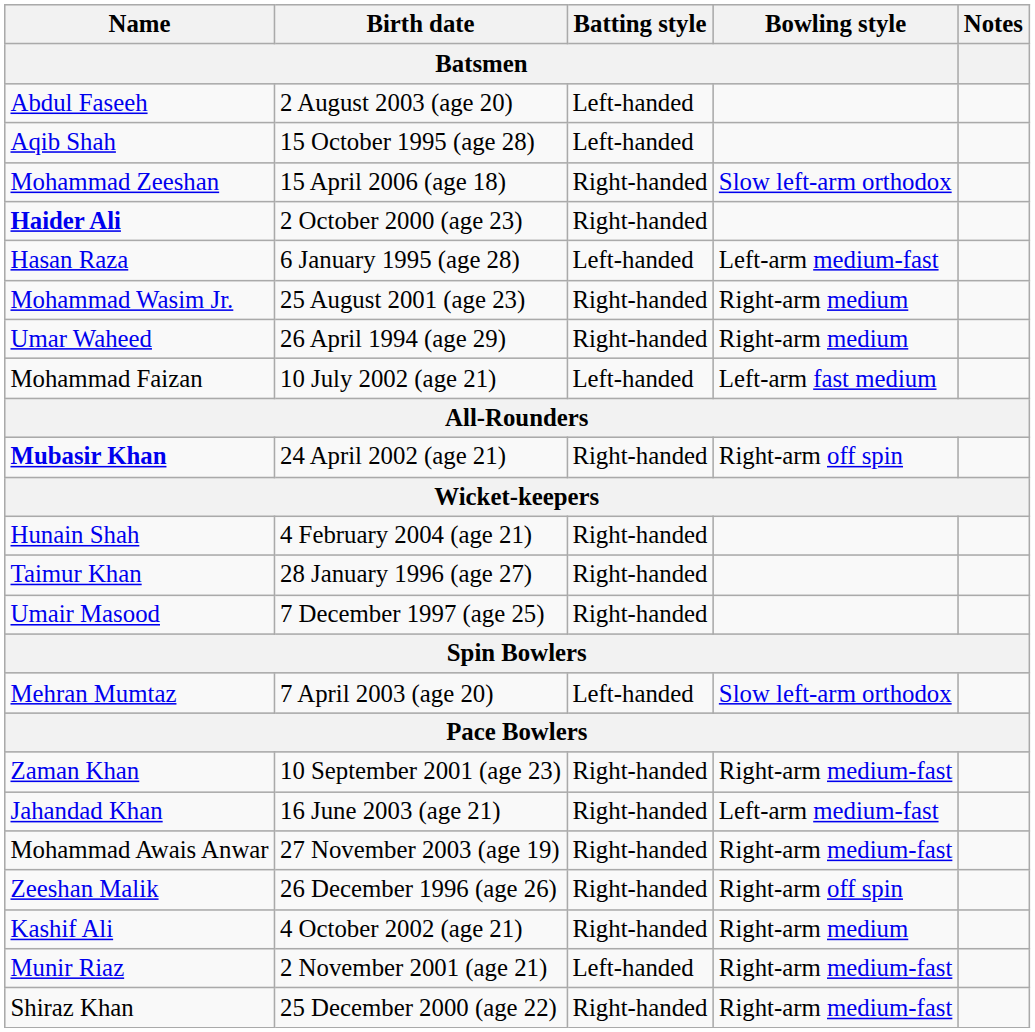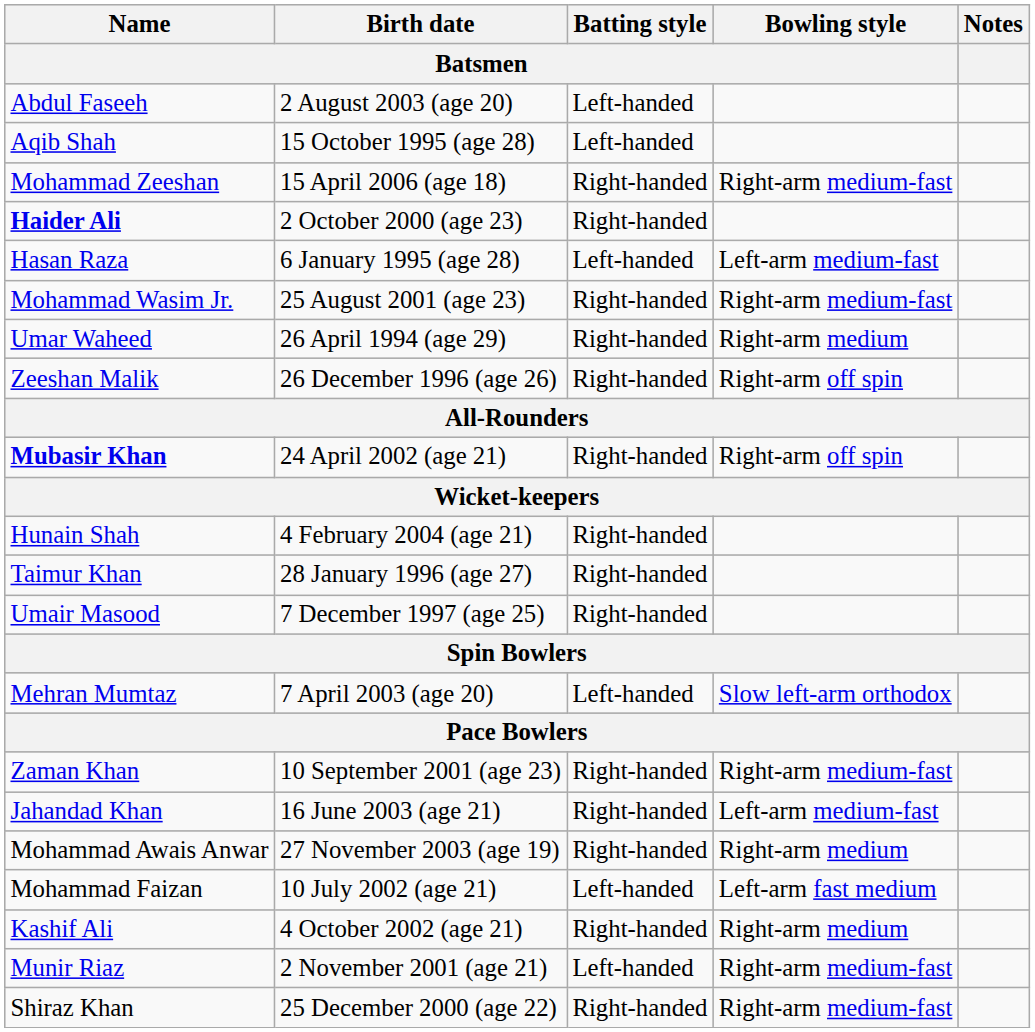 <table class="wikitable">
 <tr>
 <th>Name</th>
 <th>Birth date</th>
 <th>Batting style</th>
 <th>Bowling style</th>
 <th>Notes</th>
 </tr>
 <tr>
 <th colspan="4">Batsmen</th>
 <th></th>
 </tr>
 <tr>
 <td><a href='#'>Abdul Faseeh</a></td>
 <td>2 August 2003 (age 20)</td>
 <td>Left-handed</td>
 <td></td>
 <td></td>
 </tr>
 <tr>
 <td><a href='#'>Aqib Shah</a></td>
 <td>15 October 1995 (age 28)</td>
 <td>Left-handed</td>
 <td></td>
 <td></td>
 </tr>
 <tr>
 <td><a href='#'>Mohammad Zeeshan</a></td>
 <td>15 April 2006 (age 18)</td>
 <td>Right-handed</td>
-<td><a href='#'>Slow left-arm orthodox</a></td>
+<td>Right-arm <a href='#'>medium-fast</a></td>
 <td></td>
 </tr>
 <tr>
 <td><a href='#'><strong>Haider Ali</strong></a></td>
 <td>2 October 2000 (age 23)</td>
 <td>Right-handed</td>
 <td></td>
 <td></td>
 </tr>
 <tr>
 <td><a href='#'>Hasan Raza</a></td>
 <td>6 January 1995 (age 28)</td>
 <td>Left-handed</td>
 <td>Left-arm <a href='#'>medium-fast</a></td>
 <td></td>
 </tr>
 <tr>
 <td><a href='#'>Mohammad Wasim Jr.</a></td>
 <td>25 August 2001 (age 23)</td>
 <td>Right-handed</td>
-<td>Right-arm <a href='#'>medium</a></td>
+<td>Right-arm <a href='#'>medium-fast</a></td>
 <td></td>
 </tr>
 <tr>
 <td><a href='#'>Umar Waheed</a></td>
 <td>26 April 1994 (age 29)</td>
 <td>Right-handed</td>
 <td>Right-arm <a href='#'>medium</a></td>
 <td></td>
 </tr>
 <tr>
-<td>Mohammad Faizan</td>
-<td>10 July 2002 (age 21)</td>
-<td>Left-handed</td>
-<td>Left-arm <a href='#'>fast medium</a></td>
+<td><a href='#'>Zeeshan Malik</a></td>
+<td>26 December 1996 (age 26)</td>
+<td>Right-handed</td>
+<td>Right-arm <a href='#'>off spin</a></td>
 <td></td>
 </tr>
 <tr>
 <th colspan="5">All-Rounders</th>
 </tr>
 <tr>
 <td><strong><a href='#'>Mubasir Khan</a></strong></td>
 <td>24 April 2002 (age 21)</td>
 <td>Right-handed</td>
 <td>Right-arm <a href='#'>off spin</a></td>
 <td></td>
 </tr>
 <tr>
 <th colspan="5">Wicket-keepers</th>
 </tr>
 <tr>
 <td><a href='#'>Hunain Shah</a></td>
 <td>4 February 2004 (age 21)</td>
 <td>Right-handed</td>
 <td></td>
 <td></td>
 </tr>
 <tr>
 <td><a href='#'>Taimur Khan</a></td>
 <td>28 January 1996 (age 27)</td>
 <td>Right-handed</td>
 <td></td>
 <td></td>
 </tr>
 <tr>
 <td><a href='#'>Umair Masood</a></td>
 <td>7 December 1997 (age 25)</td>
 <td>Right-handed</td>
 <td></td>
 <td></td>
 </tr>
 <tr>
 <th colspan="5">Spin Bowlers</th>
 </tr>
 <tr>
 <td><a href='#'>Mehran Mumtaz</a></td>
 <td>7 April 2003 (age 20)</td>
 <td>Left-handed</td>
 <td><a href='#'>Slow left-arm orthodox</a></td>
 <td></td>
 </tr>
 <tr>
 <th colspan="5">Pace Bowlers</th>
 </tr>
 <tr>
 <td><a href='#'>Zaman Khan</a></td>
 <td>10 September 2001 (age 23)</td>
 <td>Right-handed</td>
 <td>Right-arm <a href='#'>medium-fast</a></td>
 <td></td>
 </tr>
 <tr>
 <td><a href='#'>Jahandad Khan</a></td>
 <td>16 June 2003 (age 21)</td>
 <td>Right-handed</td>
 <td>Left-arm <a href='#'>medium-fast</a></td>
 <td></td>
 </tr>
 <tr>
 <td>Mohammad Awais Anwar</td>
 <td>27 November 2003 (age 19)</td>
 <td>Right-handed</td>
-<td>Right-arm <a href='#'>medium-fast</a></td>
+<td>Right-arm <a href='#'>medium</a></td>
 <td></td>
 </tr>
 <tr>
-<td><a href='#'>Zeeshan Malik</a></td>
-<td>26 December 1996 (age 26)</td>
-<td>Right-handed</td>
-<td>Right-arm <a href='#'>off spin</a></td>
+<td>Mohammad Faizan</td>
+<td>10 July 2002 (age 21)</td>
+<td>Left-handed</td>
+<td>Left-arm <a href='#'>fast medium</a></td>
 <td></td>
 </tr>
 <tr>
 <td><a href='#'>Kashif Ali</a></td>
 <td>4 October 2002 (age 21)</td>
 <td>Right-handed</td>
 <td>Right-arm <a href='#'>medium</a></td>
 <td></td>
 </tr>
 <tr>
 <td><a href='#'>Munir Riaz</a></td>
 <td>2 November 2001 (age 21)</td>
 <td>Left-handed</td>
 <td>Right-arm <a href='#'>medium-fast</a></td>
 <td></td>
 </tr>
 <tr>
 <td>Shiraz Khan</td>
 <td>25 December 2000 (age 22)</td>
 <td>Right-handed</td>
 <td>Right-arm <a href='#'>medium-fast</a></td>
 <td></td>
 </tr>
 </table>
